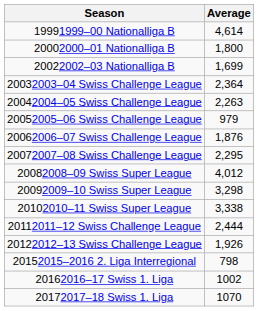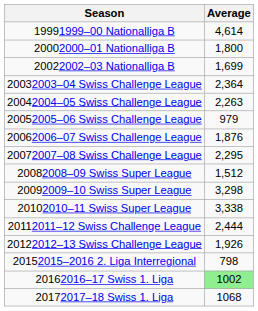 <table class="wikitable sortable"  style="text-align: center;">
 <tr>
 <th><strong>Season</strong></th>
 <th><strong>Average</strong></th>
 </tr>
 <tr>
 <td><span>1999</span><a href='#'>1999–00 Nationalliga B</a></td>
 <td>4,614</td>
 </tr>
 <tr>
 <td><span>2000</span><a href='#'>2000–01 Nationalliga B</a></td>
 <td>1,800</td>
 </tr>
 <tr>
 <td><span>2002</span><a href='#'>2002–03 Nationalliga B</a></td>
 <td>1,699</td>
 </tr>
 <tr>
 <td><span>2003</span><a href='#'>2003–04 Swiss Challenge League</a></td>
 <td>2,364</td>
 </tr>
 <tr>
 <td><span>2004</span><a href='#'>2004–05 Swiss Challenge League</a></td>
 <td>2,263</td>
 </tr>
 <tr>
 <td><span>2005</span><a href='#'>2005–06 Swiss Challenge League</a></td>
 <td>979</td>
 </tr>
 <tr>
 <td><span>2006</span><a href='#'>2006–07 Swiss Challenge League</a></td>
 <td>1,876</td>
 </tr>
 <tr>
 <td><span>2007</span><a href='#'>2007–08 Swiss Challenge League</a></td>
 <td>2,295</td>
 </tr>
 <tr>
 <td><span>2008</span><a href='#'>2008–09 Swiss Super League</a></td>
-<td>4,012</td>
+<td>1,512</td>
 </tr>
 <tr>
 <td><span>2009</span><a href='#'>2009–10 Swiss Super League</a></td>
 <td>3,298</td>
 </tr>
 <tr>
 <td><span>2010</span><a href='#'>2010–11 Swiss Super League</a></td>
 <td>3,338</td>
 </tr>
 <tr>
 <td><span>2011</span><a href='#'>2011–12 Swiss Challenge League</a></td>
 <td>2,444</td>
 </tr>
 <tr>
 <td><span>2012</span><a href='#'>2012–13 Swiss Challenge League</a></td>
 <td>1,926</td>
 </tr>
 <tr>
 <td><span>2015</span><a href='#'>2015–2016 2. Liga Interregional</a></td>
 <td>798</td>
 </tr>
 <tr>
 <td><span>2016</span><a href='#'>2016–17 Swiss 1. Liga</a></td>
-<td>1002</td>
+<td style="background: lightgreen;">1002</td>
 </tr>
 <tr>
 <td><span>2017</span><a href='#'>2017–18 Swiss 1. Liga</a></td>
-<td>1070</td>
+<td>1068</td>
 </tr>
 </table>
